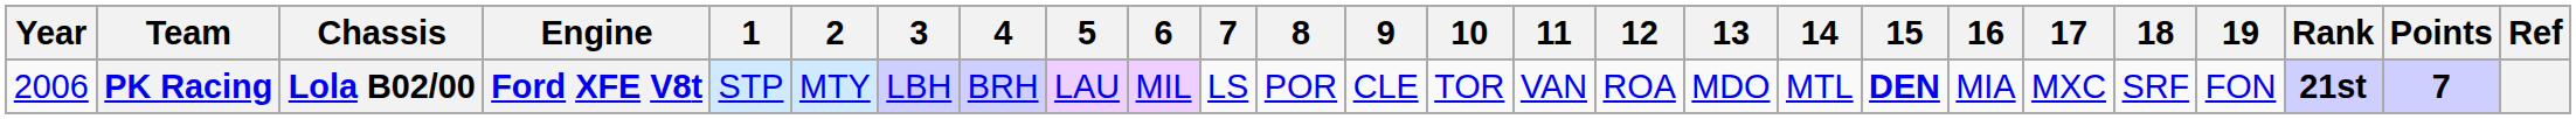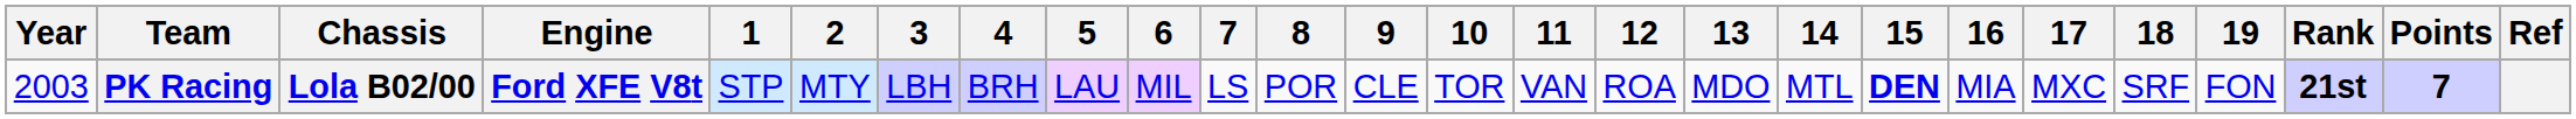 <table class="wikitable" style="text-align:center; font-size:90%">
 <tr>
 <th>Year</th>
 <th>Team</th>
 <th>Chassis</th>
 <th>Engine</th>
 <th>1</th>
 <th>2</th>
 <th>3</th>
 <th>4</th>
 <th>5</th>
 <th>6</th>
 <th>7</th>
 <th>8</th>
 <th>9</th>
 <th>10</th>
 <th>11</th>
 <th>12</th>
 <th>13</th>
 <th>14</th>
 <th>15</th>
 <th>16</th>
 <th>17</th>
 <th>18</th>
 <th>19</th>
 <th>Rank</th>
 <th>Points</th>
 <th>Ref</th>
 </tr>
 <tr>
-<td><a href='#'>2006</a></td>
+<td><a href='#'>2003</a></td>
 <th><a href='#'>PK Racing</a></th>
 <th><a href='#'>Lola</a> B02/00</th>
 <th><a href='#'>Ford</a> <a href='#'>XFE</a> <a href='#'>V8</a><a href='#'>t</a></th>
 <td style="background:#CFEAFF;"><a href='#'>STP</a><br></td>
 <td style="background:#CFEAFF;"><a href='#'>MTY</a><br></td>
 <td style="background:#CFCFFF;"><a href='#'>LBH</a><br></td>
 <td style="background:#CFCFFF;"><a href='#'>BRH</a><br></td>
 <td style="background:#EFCFFF;"><a href='#'>LAU</a><br></td>
 <td style="background:#EFCFFF;"><a href='#'>MIL</a><br></td>
 <td><a href='#'>LS</a></td>
 <td><a href='#'>POR</a></td>
 <td><a href='#'>CLE</a></td>
 <td><a href='#'>TOR</a></td>
 <td><a href='#'>VAN</a></td>
 <td><a href='#'>ROA</a></td>
 <td><a href='#'>MDO</a></td>
 <td><a href='#'>MTL</a></td>
 <td><strong><a href='#'>DEN</a></strong></td>
 <td><a href='#'>MIA</a></td>
 <td><a href='#'>MXC</a></td>
 <td><a href='#'>SRF</a></td>
 <td><a href='#'>FON</a></td>
 <th style="background:#CFCFFF;">21st</th>
 <th style="background:#CFCFFF;">7</th>
 <th></th>
 </tr>
 </table>
